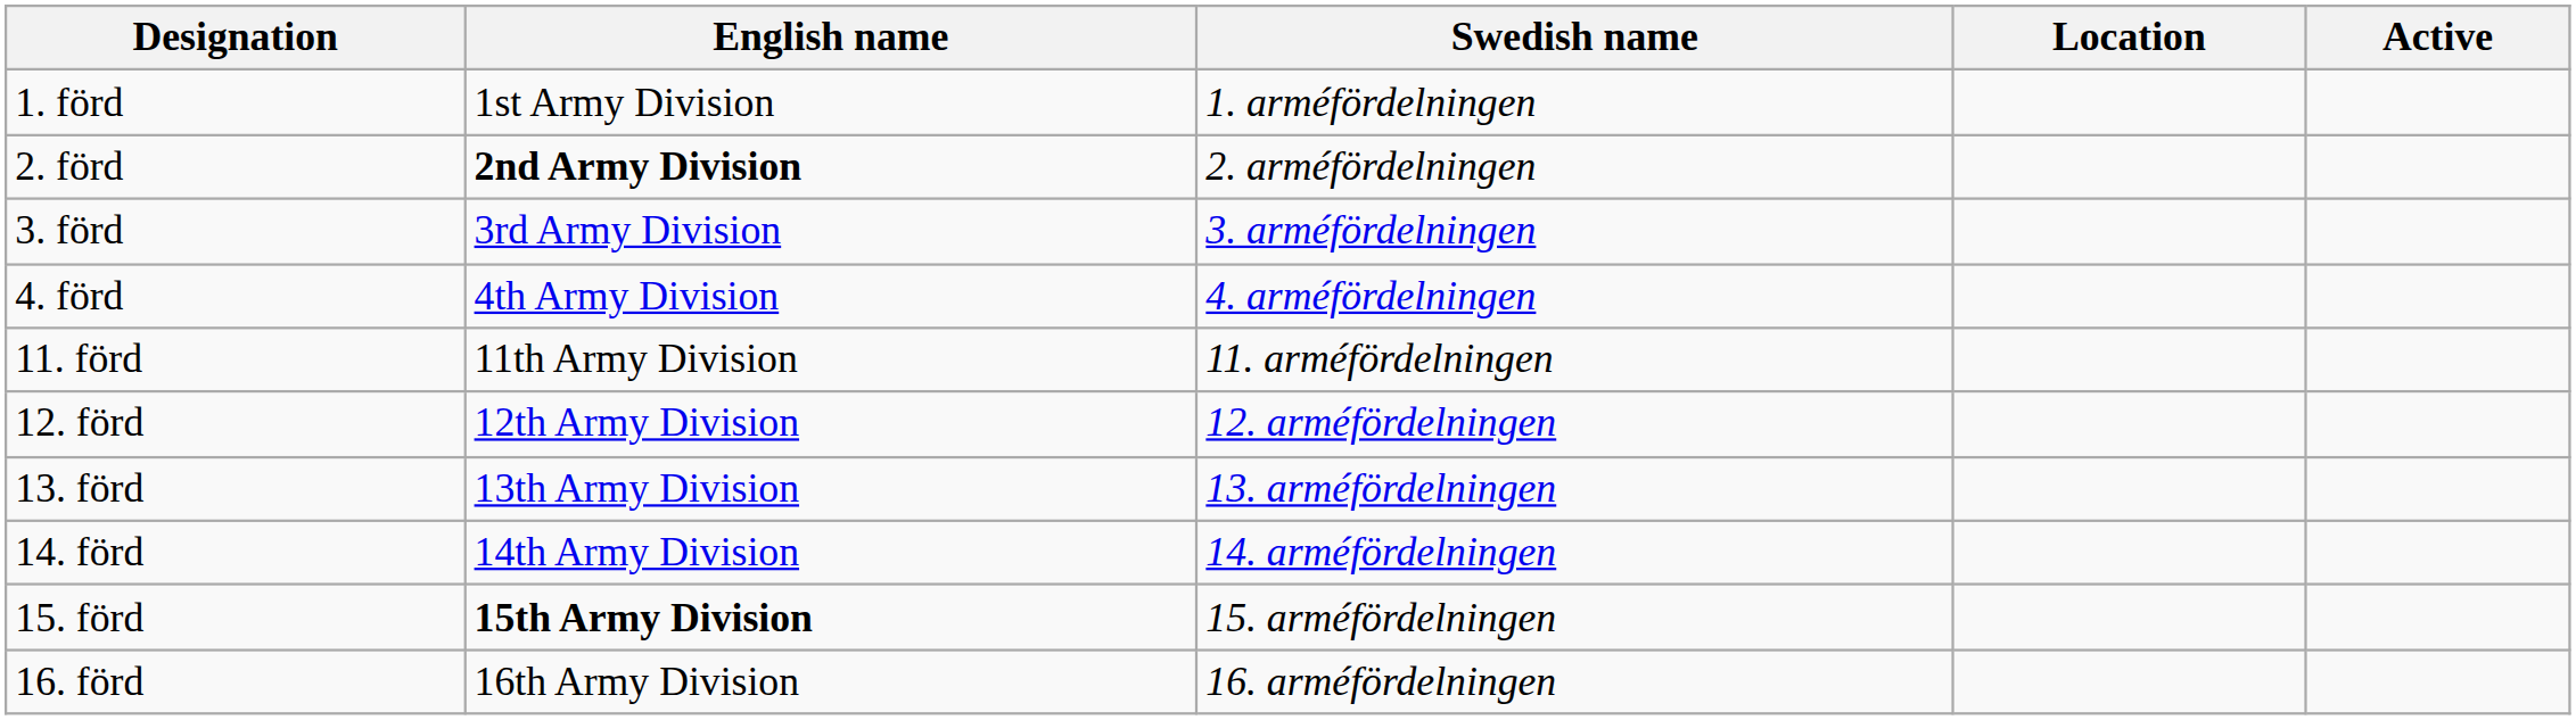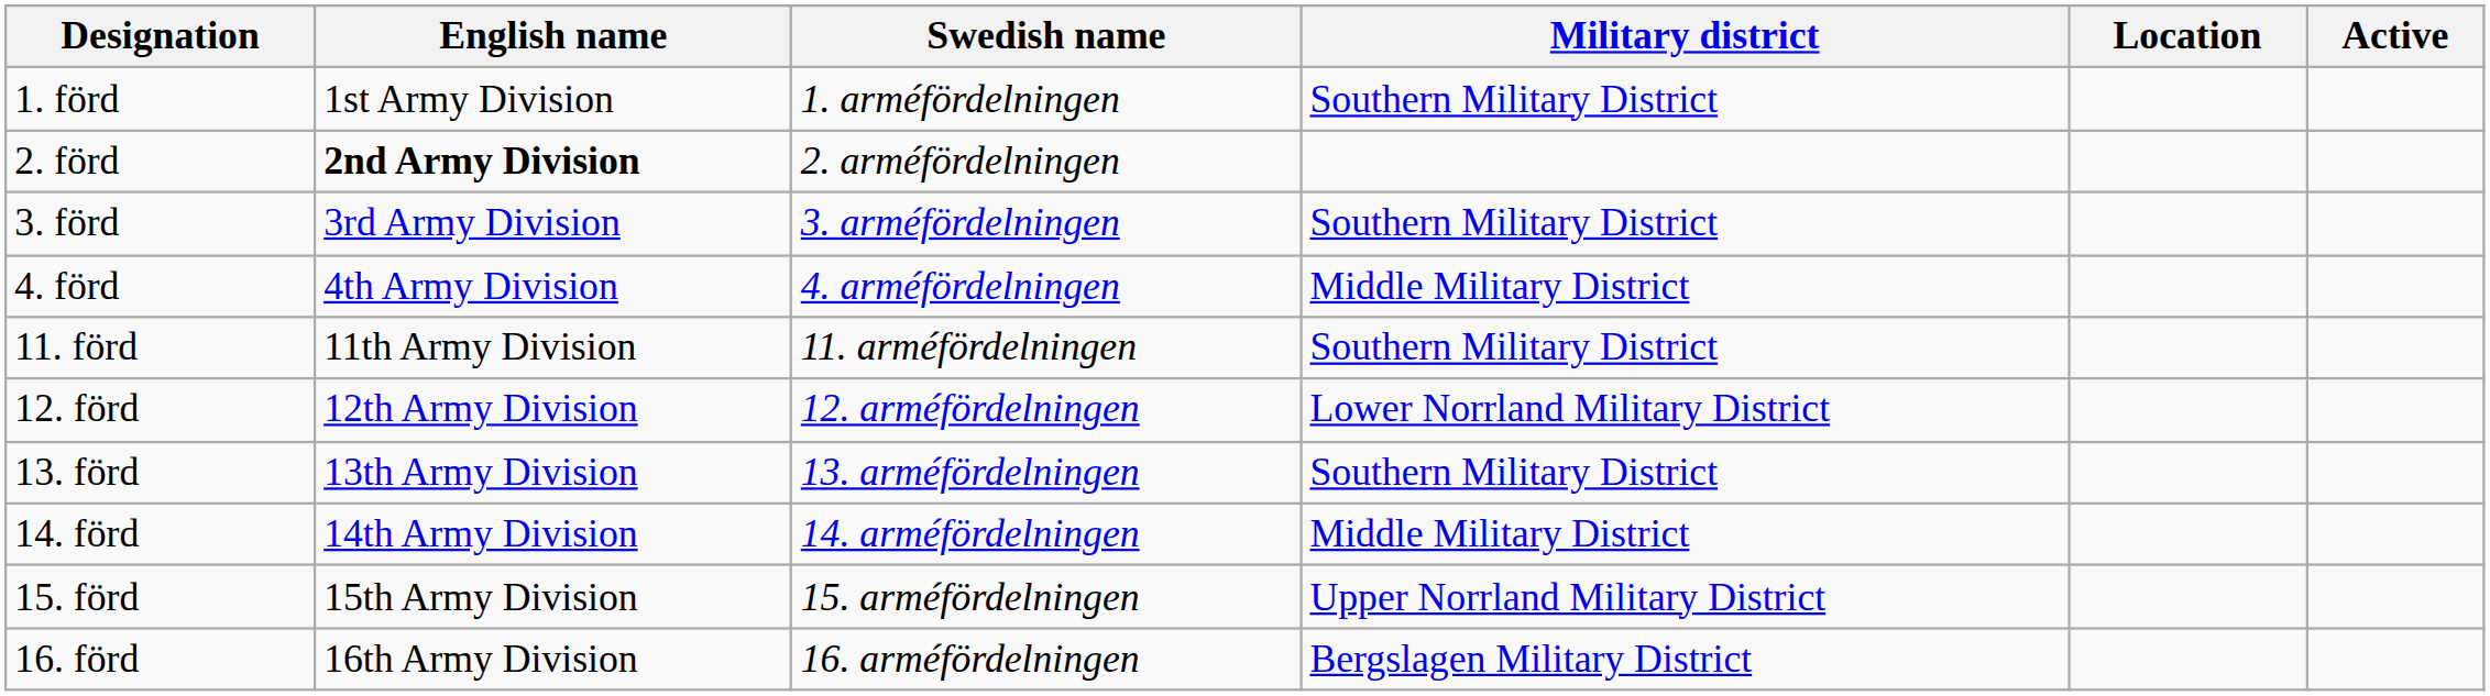 <table class="wikitable" width=80% |>
 <tr>
 <th>Designation</th>
 <th>English name</th>
 <th>Swedish name</th>
+<th><a href='#'>Military district</a></th>
 <th>Location</th>
 <th>Active</th>
 </tr>
 <tr>
 <td>1. förd</td>
 <td>1st Army Division</td>
 <td><em>1. arméfördelningen</em></td>
+<td><a href='#'>Southern Military District</a></td>
 <td></td>
 <td></td>
 </tr>
 <tr>
 <td>2. förd</td>
 <td><strong>2nd Army Division</strong></td>
 <td><em>2. arméfördelningen</em></td>
 <td></td>
 <td></td>
+<td></td>
 </tr>
 <tr>
 <td>3. förd</td>
 <td><a href='#'>3rd Army Division</a></td>
 <td><a href='#'><em>3. arméfördelningen</em></a></td>
+<td><a href='#'>Southern Military District</a></td>
 <td></td>
 <td></td>
 </tr>
 <tr>
 <td>4. förd</td>
 <td><a href='#'>4th Army Division</a></td>
 <td><a href='#'><em>4. arméfördelningen</em></a></td>
+<td><a href='#'>Middle Military District</a></td>
 <td></td>
 <td></td>
 </tr>
 <tr>
 <td>11. förd</td>
 <td>11th Army Division</td>
 <td><em>11. arméfördelningen</em></td>
+<td><a href='#'>Southern Military District</a></td>
 <td></td>
 <td></td>
 </tr>
 <tr>
 <td>12. förd</td>
 <td><a href='#'>12th Army Division</a></td>
 <td><a href='#'><em>12. arméfördelningen</em></a></td>
+<td><a href='#'>Lower Norrland Military District</a></td>
 <td></td>
 <td></td>
 </tr>
 <tr>
 <td>13. förd</td>
 <td><a href='#'>13th Army Division</a></td>
 <td><a href='#'><em>13. arméfördelningen</em></a></td>
+<td><a href='#'>Southern Military District</a></td>
 <td></td>
 <td></td>
 </tr>
 <tr>
 <td>14. förd</td>
 <td><a href='#'>14th Army Division</a></td>
 <td><a href='#'><em>14. arméfördelningen</em></a></td>
+<td><a href='#'>Middle Military District</a></td>
 <td></td>
 <td></td>
 </tr>
 <tr>
 <td>15. förd</td>
-<td><strong>15th Army Division</strong></td>
+<td>15th Army Division</td>
 <td><em>15. arméfördelningen</em></td>
+<td><a href='#'>Upper Norrland Military District</a></td>
 <td></td>
 <td></td>
 </tr>
 <tr>
 <td>16. förd</td>
 <td>16th Army Division</td>
 <td><em>16. arméfördelningen</em></td>
+<td><a href='#'>Bergslagen Military District</a></td>
 <td></td>
 <td></td>
 </tr>
 </table>
